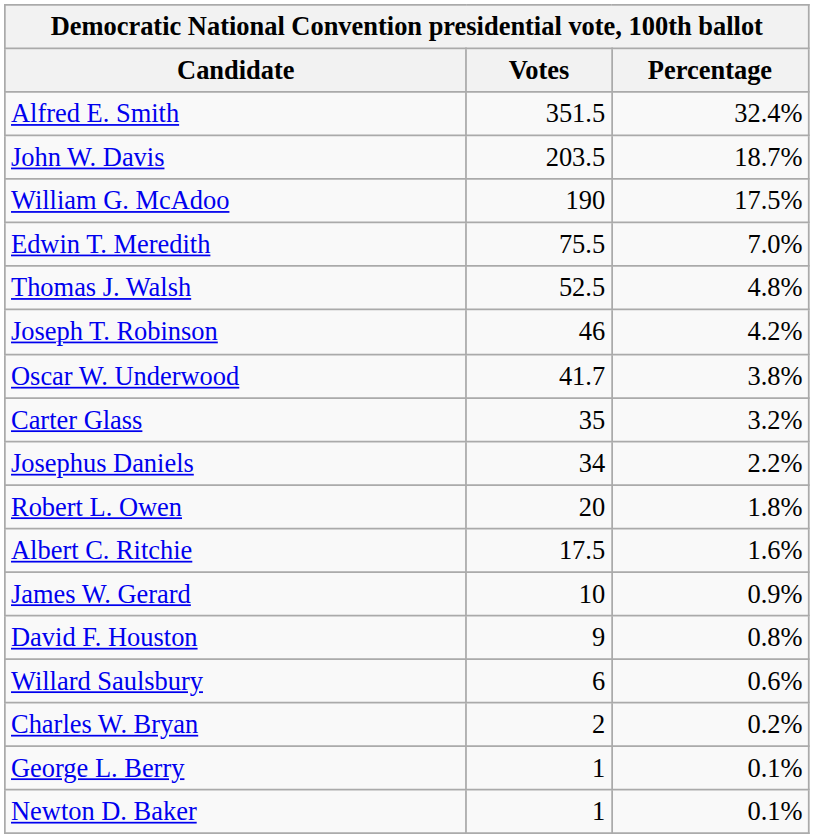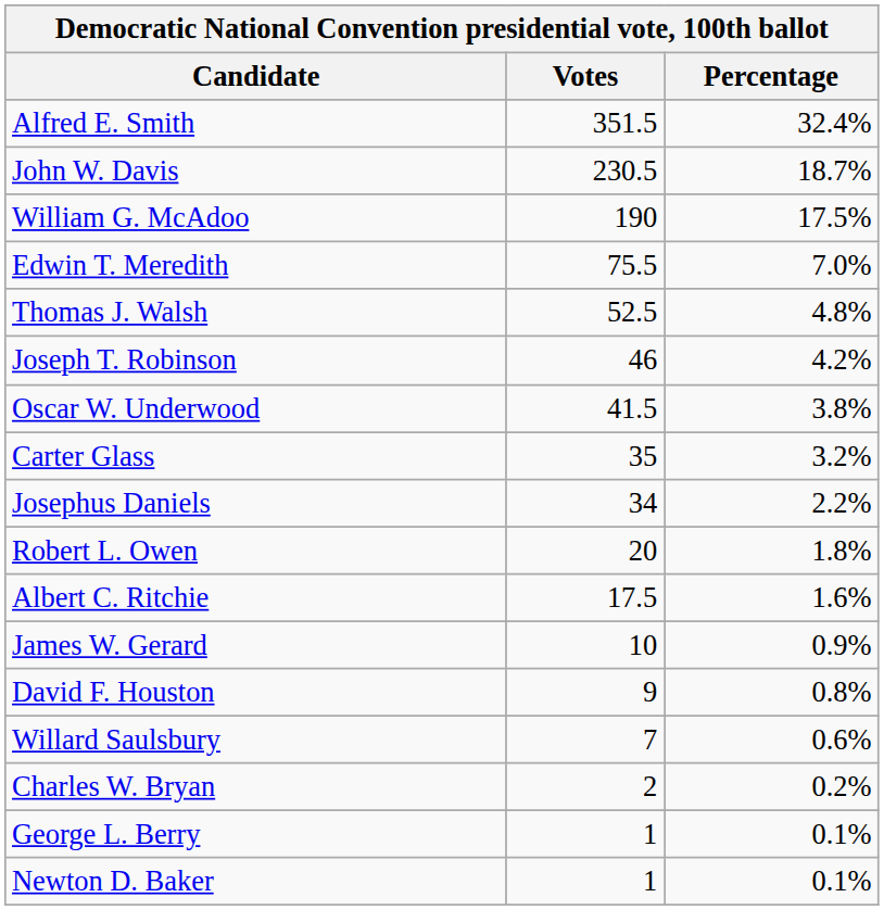 <table class="wikitable" style="font-size:95%;">
 <tr>
 <th colspan="3">Democratic National Convention presidential vote, 100th ballot</th>
 </tr>
 <tr>
 <th style="width: 17em">Candidate</th>
 <th style="width: 5em">Votes</th>
 <th style="width: 7em">Percentage</th>
 </tr>
 <tr>
 <td><a href='#'>Alfred E. Smith</a></td>
 <td style="text-align:right;">351.5</td>
 <td style="text-align:right;">32.4%</td>
 </tr>
 <tr>
 <td><a href='#'>John W. Davis</a></td>
-<td style="text-align:right;">203.5</td>
+<td style="text-align:right;">230.5</td>
 <td style="text-align:right;">18.7%</td>
 </tr>
 <tr>
 <td><a href='#'>William G. McAdoo</a></td>
 <td style="text-align:right;">190</td>
 <td style="text-align:right;">17.5%</td>
 </tr>
 <tr>
 <td><a href='#'>Edwin T. Meredith</a></td>
 <td style="text-align:right;">75.5</td>
 <td style="text-align:right;">7.0%</td>
 </tr>
 <tr>
 <td><a href='#'>Thomas J. Walsh</a></td>
 <td style="text-align:right;">52.5</td>
 <td style="text-align:right;">4.8%</td>
 </tr>
 <tr>
 <td><a href='#'>Joseph T. Robinson</a></td>
 <td style="text-align:right;">46</td>
 <td style="text-align:right;">4.2%</td>
 </tr>
 <tr>
 <td><a href='#'>Oscar W. Underwood</a></td>
-<td style="text-align:right;">41.7</td>
+<td style="text-align:right;">41.5</td>
 <td style="text-align:right;">3.8%</td>
 </tr>
 <tr>
 <td><a href='#'>Carter Glass</a></td>
 <td style="text-align:right;">35</td>
 <td style="text-align:right;">3.2%</td>
 </tr>
 <tr>
 <td><a href='#'>Josephus Daniels</a></td>
 <td style="text-align:right;">34</td>
 <td style="text-align:right;">2.2%</td>
 </tr>
 <tr>
 <td><a href='#'>Robert L. Owen</a></td>
 <td style="text-align:right;">20</td>
 <td style="text-align:right;">1.8%</td>
 </tr>
 <tr>
 <td><a href='#'>Albert C. Ritchie</a></td>
 <td style="text-align:right;">17.5</td>
 <td style="text-align:right;">1.6%</td>
 </tr>
 <tr>
 <td><a href='#'>James W. Gerard</a></td>
 <td style="text-align:right;">10</td>
 <td style="text-align:right;">0.9%</td>
 </tr>
 <tr>
 <td><a href='#'>David F. Houston</a></td>
 <td style="text-align:right;">9</td>
 <td style="text-align:right;">0.8%</td>
 </tr>
 <tr>
 <td><a href='#'>Willard Saulsbury</a></td>
-<td style="text-align:right;">6</td>
+<td style="text-align:right;">7</td>
 <td style="text-align:right;">0.6%</td>
 </tr>
 <tr>
 <td><a href='#'>Charles W. Bryan</a></td>
 <td style="text-align:right;">2</td>
 <td style="text-align:right;">0.2%</td>
 </tr>
 <tr>
 <td><a href='#'>George L. Berry</a></td>
 <td style="text-align:right;">1</td>
 <td style="text-align:right;">0.1%</td>
 </tr>
 <tr>
 <td><a href='#'>Newton D. Baker</a></td>
 <td style="text-align:right;">1</td>
 <td style="text-align:right;">0.1%</td>
 </tr>
 </table>
